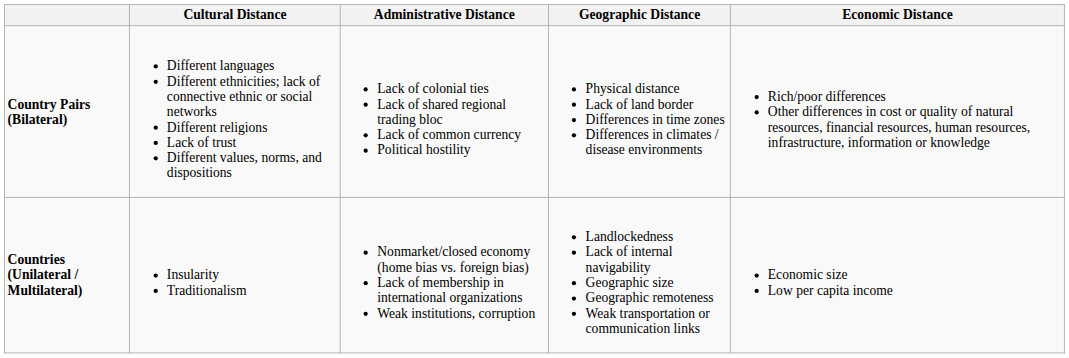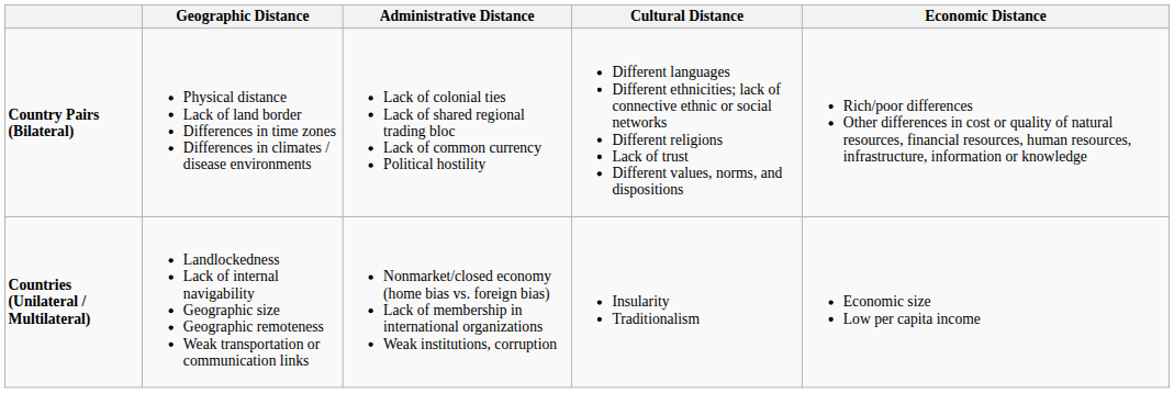 <table class="wikitable">
 <tr>
 <th></th>
+<th>Geographic Distance</th>
+<th>Administrative Distance</th>
 <th>Cultural Distance</th>
-<th>Administrative Distance</th>
-<th>Geographic Distance</th>
 <th>Economic Distance</th>
 </tr>
 <tr>
 <td><strong>Country Pairs (Bilateral)</strong></td>
+<td><br><ul><li>Physical distance</li><li>Lack of land border</li><li>Differences in time zones</li><li>Differences in climates / disease environments</li></ul></td>
+<td><br><ul><li>Lack of colonial ties</li><li>Lack of shared regional trading bloc</li><li>Lack of common currency</li><li>Political hostility</li></ul></td>
 <td><br><ul><li>Different languages</li><li>Different ethnicities; lack of connective ethnic or social networks</li><li>Different religions</li><li>Lack of trust</li><li>Different values, norms, and dispositions</li></ul></td>
-<td><br><ul><li>Lack of colonial ties</li><li>Lack of shared regional trading bloc</li><li>Lack of common currency</li><li>Political hostility</li></ul></td>
-<td><br><ul><li>Physical distance</li><li>Lack of land border</li><li>Differences in time zones</li><li>Differences in climates / disease environments</li></ul></td>
 <td><br><ul><li>Rich/poor differences</li><li>Other differences in cost or quality of natural resources, financial resources, human resources, infrastructure, information or knowledge</li></ul></td>
 </tr>
 <tr>
 <td><strong>Countries (Unilateral / Multilateral)</strong></td>
+<td><br><ul><li>Landlockedness</li><li>Lack of internal navigability</li><li>Geographic size</li><li>Geographic remoteness</li><li>Weak transportation or communication links</li></ul></td>
+<td><br><ul><li>Nonmarket/closed economy (home bias vs. foreign bias)</li><li>Lack of membership in international organizations</li><li>Weak institutions, corruption</li></ul></td>
 <td><br><ul><li>Insularity</li><li>Traditionalism</li></ul></td>
-<td><br><ul><li>Nonmarket/closed economy (home bias vs. foreign bias)</li><li>Lack of membership in international organizations</li><li>Weak institutions, corruption</li></ul></td>
-<td><br><ul><li>Landlockedness</li><li>Lack of internal navigability</li><li>Geographic size</li><li>Geographic remoteness</li><li>Weak transportation or communication links</li></ul></td>
 <td><br><ul><li>Economic size</li><li>Low per capita income</li></ul></td>
 </tr>
 </table>
